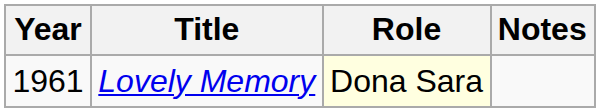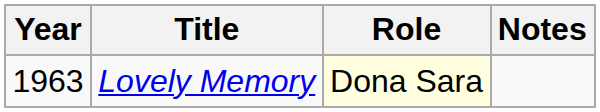 <table class="wikitable sortable">
 <tr>
 <th>Year</th>
 <th>Title</th>
 <th>Role</th>
 <th class="unsortable">Notes</th>
 </tr>
 <tr>
-<td>1961</td>
+<td>1963</td>
 <td><em><a href='#'>Lovely Memory</a></em></td>
 <td style="background: lightyellow;">Dona Sara</td>
 <td></td>
 </tr>
 </table>
